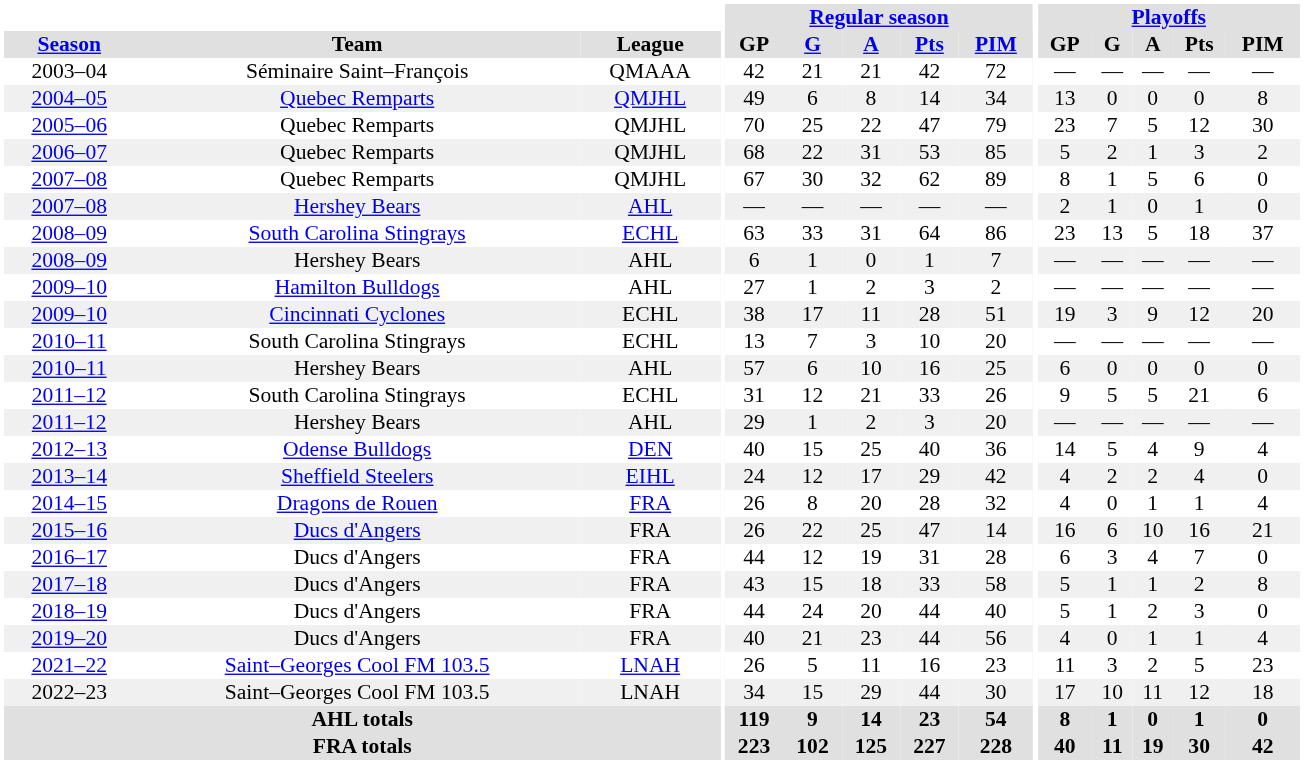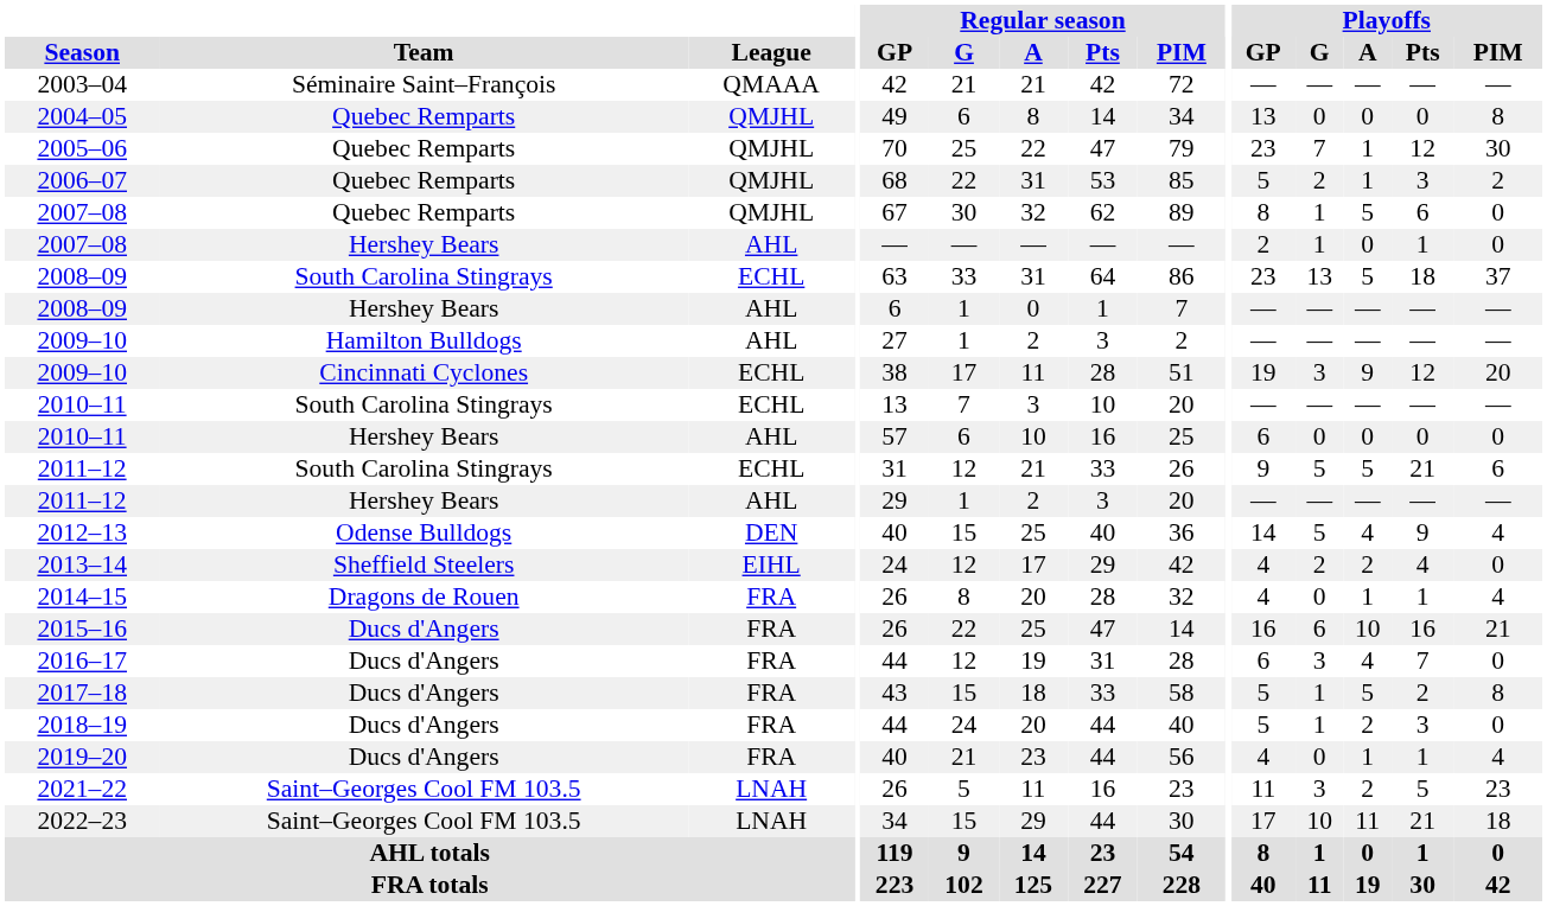 <table border="0" cellpadding="1" cellspacing="0" style="text-align:center; width:60em">
 <tr bgcolor="#e0e0e0">
 <th colspan="3" bgcolor="#ffffff"></th>
 <th rowspan="99" bgcolor="#ffffff"></th>
 <th colspan="5"><a href='#'>Regular season</a></th>
 <th rowspan="99" bgcolor="#ffffff"></th>
 <th colspan="5"><a href='#'>Playoffs</a></th>
 </tr>
 <tr bgcolor="#e0e0e0">
 <th><a href='#'>Season</a></th>
 <th>Team</th>
 <th>League</th>
 <th>GP</th>
 <th><a href='#'>G</a></th>
 <th><a href='#'>A</a></th>
 <th><a href='#'>Pts</a></th>
 <th><a href='#'>PIM</a></th>
 <th>GP</th>
 <th>G</th>
 <th>A</th>
 <th>Pts</th>
 <th>PIM</th>
 </tr>
 <tr>
 <td>2003–04</td>
 <td>Séminaire Saint–François</td>
 <td>QMAAA</td>
 <td>42</td>
 <td>21</td>
 <td>21</td>
 <td>42</td>
 <td>72</td>
 <td>—</td>
 <td>—</td>
 <td>—</td>
 <td>—</td>
 <td>—</td>
 </tr>
 <tr bgcolor="#f0f0f0">
 <td><a href='#'>2004–05</a></td>
 <td><a href='#'>Quebec Remparts</a></td>
 <td><a href='#'>QMJHL</a></td>
 <td>49</td>
 <td>6</td>
 <td>8</td>
 <td>14</td>
 <td>34</td>
 <td>13</td>
 <td>0</td>
 <td>0</td>
 <td>0</td>
 <td>8</td>
 </tr>
 <tr>
 <td><a href='#'>2005–06</a></td>
 <td>Quebec Remparts</td>
 <td>QMJHL</td>
 <td>70</td>
 <td>25</td>
 <td>22</td>
 <td>47</td>
 <td>79</td>
 <td>23</td>
 <td>7</td>
-<td>5</td>
+<td>1</td>
 <td>12</td>
 <td>30</td>
 </tr>
 <tr bgcolor="#f0f0f0">
 <td><a href='#'>2006–07</a></td>
 <td>Quebec Remparts</td>
 <td>QMJHL</td>
 <td>68</td>
 <td>22</td>
 <td>31</td>
 <td>53</td>
 <td>85</td>
 <td>5</td>
 <td>2</td>
 <td>1</td>
 <td>3</td>
 <td>2</td>
 </tr>
 <tr>
 <td><a href='#'>2007–08</a></td>
 <td>Quebec Remparts</td>
 <td>QMJHL</td>
 <td>67</td>
 <td>30</td>
 <td>32</td>
 <td>62</td>
 <td>89</td>
 <td>8</td>
 <td>1</td>
 <td>5</td>
 <td>6</td>
 <td>0</td>
 </tr>
 <tr bgcolor="#f0f0f0">
 <td><a href='#'>2007–08</a></td>
 <td><a href='#'>Hershey Bears</a></td>
 <td><a href='#'>AHL</a></td>
 <td>—</td>
 <td>—</td>
 <td>—</td>
 <td>—</td>
 <td>—</td>
 <td>2</td>
 <td>1</td>
 <td>0</td>
 <td>1</td>
 <td>0</td>
 </tr>
 <tr>
 <td><a href='#'>2008–09</a></td>
 <td><a href='#'>South Carolina Stingrays</a></td>
 <td><a href='#'>ECHL</a></td>
 <td>63</td>
 <td>33</td>
 <td>31</td>
 <td>64</td>
 <td>86</td>
 <td>23</td>
 <td>13</td>
 <td>5</td>
 <td>18</td>
 <td>37</td>
 </tr>
 <tr bgcolor="#f0f0f0">
 <td><a href='#'>2008–09</a></td>
 <td>Hershey Bears</td>
 <td>AHL</td>
 <td>6</td>
 <td>1</td>
 <td>0</td>
 <td>1</td>
 <td>7</td>
 <td>—</td>
 <td>—</td>
 <td>—</td>
 <td>—</td>
 <td>—</td>
 </tr>
 <tr>
 <td><a href='#'>2009–10</a></td>
 <td><a href='#'>Hamilton Bulldogs</a></td>
 <td>AHL</td>
 <td>27</td>
 <td>1</td>
 <td>2</td>
 <td>3</td>
 <td>2</td>
 <td>—</td>
 <td>—</td>
 <td>—</td>
 <td>—</td>
 <td>—</td>
 </tr>
 <tr bgcolor="#f0f0f0">
 <td><a href='#'>2009–10</a></td>
 <td><a href='#'>Cincinnati Cyclones</a></td>
 <td>ECHL</td>
 <td>38</td>
 <td>17</td>
 <td>11</td>
 <td>28</td>
 <td>51</td>
 <td>19</td>
 <td>3</td>
 <td>9</td>
 <td>12</td>
 <td>20</td>
 </tr>
 <tr>
 <td><a href='#'>2010–11</a></td>
 <td>South Carolina Stingrays</td>
 <td>ECHL</td>
 <td>13</td>
 <td>7</td>
 <td>3</td>
 <td>10</td>
 <td>20</td>
 <td>—</td>
 <td>—</td>
 <td>—</td>
 <td>—</td>
 <td>—</td>
 </tr>
 <tr bgcolor="#f0f0f0">
 <td><a href='#'>2010–11</a></td>
 <td>Hershey Bears</td>
 <td>AHL</td>
 <td>57</td>
 <td>6</td>
 <td>10</td>
 <td>16</td>
 <td>25</td>
 <td>6</td>
 <td>0</td>
 <td>0</td>
 <td>0</td>
 <td>0</td>
 </tr>
 <tr>
 <td><a href='#'>2011–12</a></td>
 <td>South Carolina Stingrays</td>
 <td>ECHL</td>
 <td>31</td>
 <td>12</td>
 <td>21</td>
 <td>33</td>
 <td>26</td>
 <td>9</td>
 <td>5</td>
 <td>5</td>
 <td>21</td>
 <td>6</td>
 </tr>
 <tr bgcolor="#f0f0f0">
 <td><a href='#'>2011–12</a></td>
 <td>Hershey Bears</td>
 <td>AHL</td>
 <td>29</td>
 <td>1</td>
 <td>2</td>
 <td>3</td>
 <td>20</td>
 <td>—</td>
 <td>—</td>
 <td>—</td>
 <td>—</td>
 <td>—</td>
 </tr>
 <tr>
 <td><a href='#'>2012–13</a></td>
 <td><a href='#'>Odense Bulldogs</a></td>
 <td><a href='#'>DEN</a></td>
 <td>40</td>
 <td>15</td>
 <td>25</td>
 <td>40</td>
 <td>36</td>
 <td>14</td>
 <td>5</td>
 <td>4</td>
 <td>9</td>
 <td>4</td>
 </tr>
 <tr bgcolor="#f0f0f0">
 <td><a href='#'>2013–14</a></td>
 <td><a href='#'>Sheffield Steelers</a></td>
 <td><a href='#'>EIHL</a></td>
 <td>24</td>
 <td>12</td>
 <td>17</td>
 <td>29</td>
 <td>42</td>
 <td>4</td>
 <td>2</td>
 <td>2</td>
 <td>4</td>
 <td>0</td>
 </tr>
 <tr>
 <td><a href='#'>2014–15</a></td>
 <td><a href='#'>Dragons de Rouen</a></td>
 <td><a href='#'>FRA</a></td>
 <td>26</td>
 <td>8</td>
 <td>20</td>
 <td>28</td>
 <td>32</td>
 <td>4</td>
 <td>0</td>
 <td>1</td>
 <td>1</td>
 <td>4</td>
 </tr>
 <tr bgcolor="#f0f0f0">
 <td><a href='#'>2015–16</a></td>
 <td><a href='#'>Ducs d'Angers</a></td>
 <td>FRA</td>
 <td>26</td>
 <td>22</td>
 <td>25</td>
 <td>47</td>
 <td>14</td>
 <td>16</td>
 <td>6</td>
 <td>10</td>
 <td>16</td>
 <td>21</td>
 </tr>
 <tr>
 <td><a href='#'>2016–17</a></td>
 <td>Ducs d'Angers</td>
 <td>FRA</td>
 <td>44</td>
 <td>12</td>
 <td>19</td>
 <td>31</td>
 <td>28</td>
 <td>6</td>
 <td>3</td>
 <td>4</td>
 <td>7</td>
 <td>0</td>
 </tr>
 <tr bgcolor="#f0f0f0">
 <td><a href='#'>2017–18</a></td>
 <td>Ducs d'Angers</td>
 <td>FRA</td>
 <td>43</td>
 <td>15</td>
 <td>18</td>
 <td>33</td>
 <td>58</td>
 <td>5</td>
 <td>1</td>
-<td>1</td>
+<td>5</td>
 <td>2</td>
 <td>8</td>
 </tr>
 <tr>
 <td><a href='#'>2018–19</a></td>
 <td>Ducs d'Angers</td>
 <td>FRA</td>
 <td>44</td>
 <td>24</td>
 <td>20</td>
 <td>44</td>
 <td>40</td>
 <td>5</td>
 <td>1</td>
 <td>2</td>
 <td>3</td>
 <td>0</td>
 </tr>
 <tr bgcolor="#f0f0f0">
 <td><a href='#'>2019–20</a></td>
 <td>Ducs d'Angers</td>
 <td>FRA</td>
 <td>40</td>
 <td>21</td>
 <td>23</td>
 <td>44</td>
 <td>56</td>
 <td>4</td>
 <td>0</td>
 <td>1</td>
 <td>1</td>
 <td>4</td>
 </tr>
 <tr>
 <td><a href='#'>2021–22</a></td>
 <td><a href='#'>Saint–Georges Cool FM 103.5</a></td>
 <td><a href='#'>LNAH</a></td>
 <td>26</td>
 <td>5</td>
 <td>11</td>
 <td>16</td>
 <td>23</td>
 <td>11</td>
 <td>3</td>
 <td>2</td>
 <td>5</td>
 <td>23</td>
 </tr>
 <tr bgcolor="#f0f0f0">
 <td>2022–23</td>
 <td>Saint–Georges Cool FM 103.5</td>
 <td>LNAH</td>
 <td>34</td>
 <td>15</td>
 <td>29</td>
 <td>44</td>
 <td>30</td>
 <td>17</td>
 <td>10</td>
 <td>11</td>
-<td>12</td>
+<td>21</td>
 <td>18</td>
 </tr>
 <tr bgcolor="#e0e0e0">
 <th colspan="3">AHL totals</th>
 <th>119</th>
 <th>9</th>
 <th>14</th>
 <th>23</th>
 <th>54</th>
 <th>8</th>
 <th>1</th>
 <th>0</th>
 <th>1</th>
 <th>0</th>
 </tr>
 <tr bgcolor="#e0e0e0">
 <th colspan="3">FRA totals</th>
 <th>223</th>
 <th>102</th>
 <th>125</th>
 <th>227</th>
 <th>228</th>
 <th>40</th>
 <th>11</th>
 <th>19</th>
 <th>30</th>
 <th>42</th>
 </tr>
 </table>
